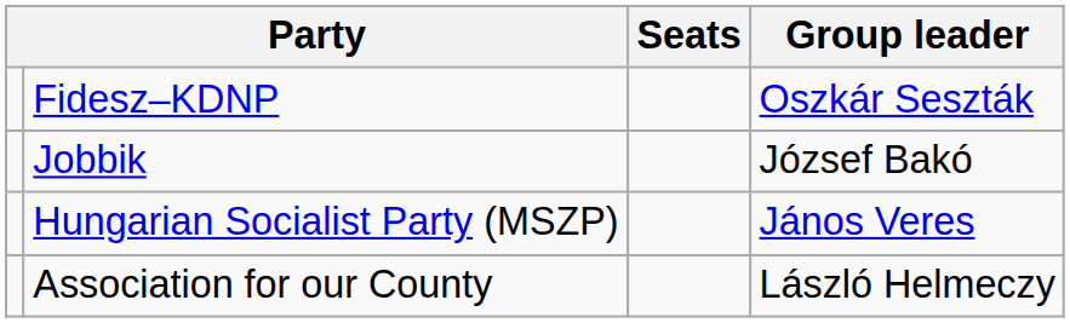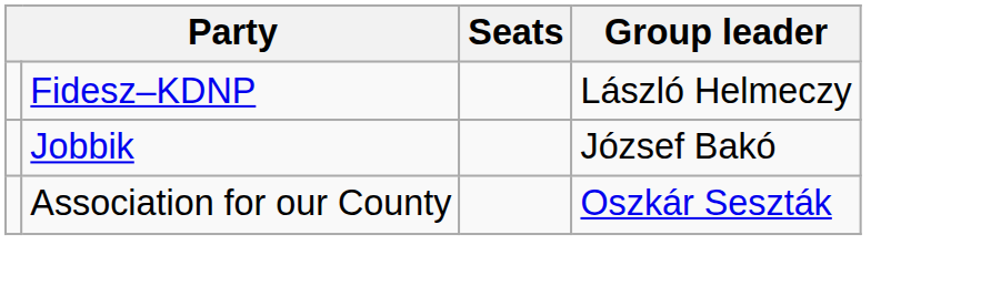 <table class="wikitable">
 <tr>
 <th colspan=2>Party</th>
 <th>Seats</th>
 <th>Group leader</th>
 </tr>
 <tr>
 <td bgcolor=></td>
 <td><a href='#'>Fidesz–KDNP</a></td>
 <td style="text-align:center"></td>
-<td><a href='#'>Oszkár Seszták</a></td>
+<td>László Helmeczy</td>
 </tr>
 <tr>
 <td bgcolor=></td>
 <td><a href='#'>Jobbik</a></td>
 <td style="text-align:center"></td>
 <td>József Bakó</td>
 </tr>
 <tr>
 <td bgcolor=></td>
-<td><a href='#'>Hungarian Socialist Party</a> (MSZP)</td>
-<td style="text-align:center"></td>
-<td><a href='#'>János Veres</a></td>
-</tr>
-<tr>
-<td bgcolor=></td>
 <td>Association for our County</td>
 <td style="text-align:center"></td>
-<td>László Helmeczy</td>
+<td><a href='#'>Oszkár Seszták</a></td>
 </tr>
 </table>
